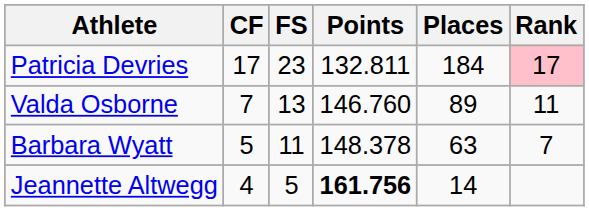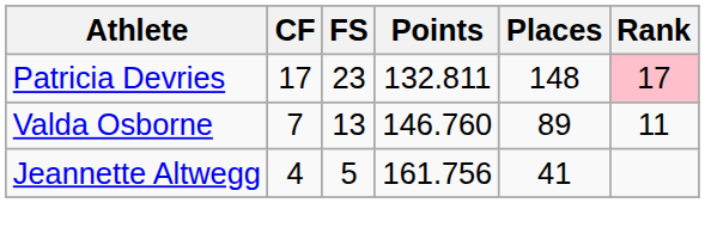 <table class="wikitable" border="1" style="font-size:90%">
 <tr>
 <th>Athlete</th>
 <th>CF</th>
 <th>FS</th>
 <th>Points</th>
 <th>Places</th>
 <th>Rank</th>
 </tr>
 <tr align=center>
 <td align=left><a href='#'>Patricia Devries</a></td>
 <td>17</td>
 <td>23</td>
 <td>132.811</td>
-<td>184</td>
+<td>148</td>
 <td style="background: pink;">17</td>
 </tr>
 <tr align=center>
 <td align=left><a href='#'>Valda Osborne</a></td>
 <td>7</td>
 <td>13</td>
 <td>146.760</td>
 <td>89</td>
 <td>11</td>
 </tr>
 <tr align=center>
-<td align=left><a href='#'>Barbara Wyatt</a></td>
-<td>5</td>
-<td>11</td>
-<td>148.378</td>
-<td>63</td>
-<td>7</td>
-</tr>
-<tr align=center>
 <td align=left><a href='#'>Jeannette Altwegg</a></td>
 <td>4</td>
 <td>5</td>
-<td><strong>161.756</strong></td>
-<td>14</td>
+<td>161.756</td>
+<td>41</td>
 <td></td>
 </tr>
 </table>
